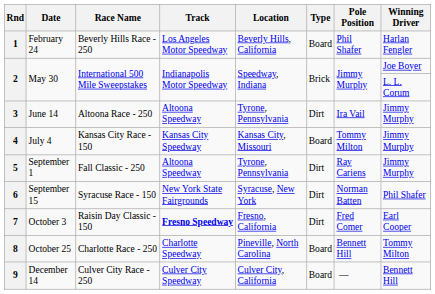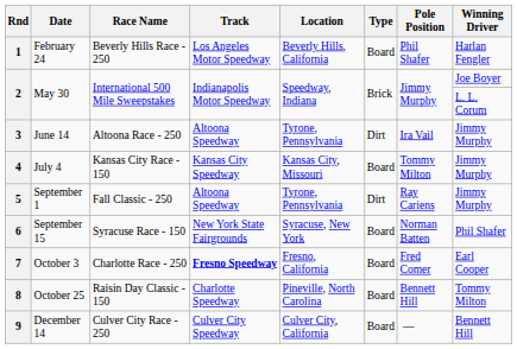 <table class="wikitable" style="font-size:85%">
 <tr>
 <th>Rnd</th>
 <th>Date</th>
 <th>Race Name</th>
 <th>Track</th>
 <th>Location</th>
 <th>Type</th>
 <th>Pole Position</th>
 <th>Winning Driver</th>
 </tr>
 <tr>
 <th>1</th>
 <td>February 24</td>
 <td> Beverly Hills Race - 250</td>
 <td><a href='#'>Los Angeles Motor Speedway</a></td>
 <td><a href='#'>Beverly Hills</a>, <a href='#'>California</a></td>
 <td>Board</td>
 <td> <a href='#'>Phil Shafer</a></td>
 <td> <a href='#'>Harlan Fengler</a></td>
 </tr>
 <tr>
 <th rowspan=2>2</th>
 <td rowspan=2>May 30</td>
 <td rowspan=2> <a href='#'>International 500 Mile Sweepstakes</a></td>
 <td rowspan=2><a href='#'>Indianapolis Motor Speedway</a></td>
 <td rowspan=2><a href='#'>Speedway</a>, <a href='#'>Indiana</a></td>
 <td rowspan=2>Brick</td>
 <td rowspan=2> <a href='#'>Jimmy Murphy</a></td>
 <td> <a href='#'>Joe Boyer</a></td>
 </tr>
 <tr>
 <td> <a href='#'>L. L. Corum</a></td>
 </tr>
 <tr>
 <th>3</th>
 <td>June 14</td>
 <td> Altoona Race - 250</td>
 <td><a href='#'>Altoona Speedway</a></td>
 <td><a href='#'>Tyrone</a>, <a href='#'>Pennsylvania</a></td>
 <td>Dirt</td>
 <td> <a href='#'>Ira Vail</a></td>
 <td> <a href='#'>Jimmy Murphy</a></td>
 </tr>
 <tr>
 <th>4</th>
 <td>July 4</td>
 <td> Kansas City Race - 150</td>
 <td><a href='#'>Kansas City Speedway</a></td>
 <td><a href='#'>Kansas City</a>, <a href='#'>Missouri</a></td>
 <td>Board</td>
 <td> <a href='#'>Tommy Milton</a></td>
 <td> <a href='#'>Jimmy Murphy</a></td>
 </tr>
 <tr>
 <th>5</th>
 <td>September 1</td>
 <td> Fall Classic - 250</td>
 <td><a href='#'>Altoona Speedway</a></td>
 <td><a href='#'>Tyrone</a>, <a href='#'>Pennsylvania</a></td>
 <td>Dirt</td>
 <td> <a href='#'>Ray Cariens</a></td>
 <td> <a href='#'>Jimmy Murphy</a></td>
 </tr>
 <tr>
 <th>6</th>
 <td>September 15</td>
 <td> Syracuse Race - 150</td>
 <td><a href='#'>New York State Fairgrounds</a></td>
 <td><a href='#'>Syracuse</a>, <a href='#'>New York</a></td>
-<td>Dirt</td>
+<td>Board</td>
 <td> <a href='#'>Norman Batten</a></td>
 <td> <a href='#'>Phil Shafer</a></td>
 </tr>
 <tr>
 <th>7</th>
 <td>October 3</td>
-<td> Raisin Day Classic - 150</td>
+<td> Charlotte Race - 250</td>
 <td><strong><a href='#'>Fresno Speedway</a></strong></td>
 <td><a href='#'>Fresno</a>, <a href='#'>California</a></td>
-<td>Dirt</td>
+<td>Board</td>
 <td> <a href='#'>Fred Comer</a></td>
 <td> <a href='#'>Earl Cooper</a></td>
 </tr>
 <tr>
 <th>8</th>
 <td>October 25</td>
-<td> Charlotte Race - 250</td>
+<td> Raisin Day Classic - 150</td>
 <td><a href='#'>Charlotte Speedway</a></td>
 <td><a href='#'>Pineville</a>, <a href='#'>North Carolina</a></td>
 <td>Board</td>
 <td> <a href='#'>Bennett Hill</a></td>
 <td> <a href='#'>Tommy Milton</a></td>
 </tr>
 <tr>
 <th>9</th>
 <td>December 14</td>
 <td> Culver City Race - 250</td>
 <td><a href='#'>Culver City Speedway</a></td>
 <td><a href='#'>Culver City</a>, <a href='#'>California</a></td>
 <td>Board</td>
 <td> —</td>
 <td> <a href='#'>Bennett Hill</a></td>
 </tr>
 </table>
